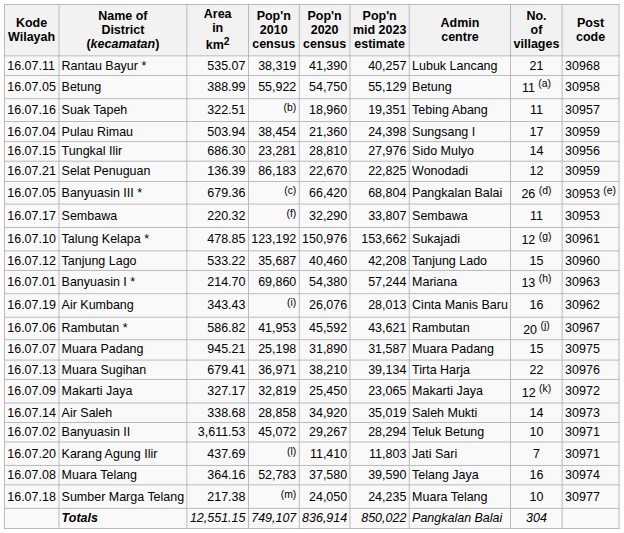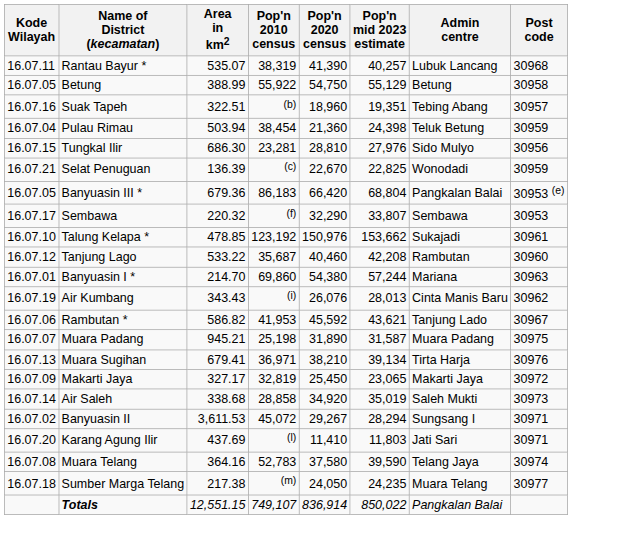 <table class="wikitable sortable">
 <tr>
 <th>Kode <br>Wilayah</th>
 <th>Name of<br>District <br>(<em>kecamatan</em>)</th>
 <th>Area <br>in<br>km<sup>2</sup></th>
 <th>Pop'n <br> 2010<br>census</th>
 <th>Pop'n <br> 2020<br>census</th>
 <th>Pop'n <br>mid 2023<br>estimate</th>
 <th>Admin<br> centre</th>
-<th>No.<br>of<br>villages</th>
 <th>Post<br>code</th>
 </tr>
 <tr>
 <td>16.07.11</td>
 <td>Rantau Bayur *</td>
 <td align="right">535.07</td>
 <td align="right">38,319</td>
 <td align="right">41,390</td>
 <td align="right">40,257</td>
 <td>Lubuk Lancang</td>
-<td align="center">21</td>
 <td>30968</td>
 </tr>
 <tr>
 <td>16.07.05</td>
 <td>Betung</td>
 <td align="right">388.99</td>
 <td align="right">55,922</td>
 <td align="right">54,750</td>
 <td align="right">55,129</td>
 <td>Betung</td>
-<td align="center">11 <sup>(a)</sup></td>
 <td>30958</td>
 </tr>
 <tr>
 <td>16.07.16</td>
 <td>Suak Tapeh</td>
 <td align="right">322.51</td>
 <td align="right"><sup>(b)</sup></td>
 <td align="right">18,960</td>
 <td align="right">19,351</td>
 <td>Tebing Abang</td>
-<td align="center">11</td>
 <td>30957</td>
 </tr>
 <tr>
 <td>16.07.04</td>
 <td>Pulau Rimau</td>
 <td align="right">503.94</td>
 <td align="right">38,454</td>
 <td align="right">21,360</td>
 <td align="right">24,398</td>
-<td>Sungsang I</td>
-<td align="center">17</td>
+<td>Teluk Betung</td>
 <td>30959</td>
 </tr>
 <tr>
 <td>16.07.15</td>
 <td>Tungkal Ilir</td>
 <td align="right">686.30</td>
 <td align="right">23,281</td>
 <td align="right">28,810</td>
 <td align="right">27,976</td>
 <td>Sido Mulyo</td>
-<td align="center">14</td>
 <td>30956</td>
 </tr>
 <tr>
 <td>16.07.21</td>
 <td>Selat Penuguan</td>
 <td align="right">136.39</td>
-<td align="right">86,183</td>
+<td align="right"><sup>(c)</sup></td>
 <td align="right">22,670</td>
 <td align="right">22,825</td>
 <td>Wonodadi</td>
-<td align="center">12</td>
 <td>30959</td>
 </tr>
 <tr>
 <td>16.07.05</td>
 <td>Banyuasin III *</td>
 <td align="right">679.36</td>
-<td align="right"><sup>(c)</sup></td>
+<td align="right">86,183</td>
 <td align="right">66,420</td>
 <td align="right">68,804</td>
 <td>Pangkalan Balai</td>
-<td align="center">26 <sup>(d)</sup></td>
 <td>30953 <sup>(e)</sup></td>
 </tr>
 <tr>
 <td>16.07.17</td>
 <td>Sembawa</td>
 <td align="right">220.32</td>
 <td align="right"><sup>(f)</sup></td>
 <td align="right">32,290</td>
 <td align="right">33,807</td>
 <td>Sembawa</td>
-<td align="center">11</td>
 <td>30953</td>
 </tr>
 <tr>
 <td>16.07.10</td>
 <td>Talung Kelapa *</td>
 <td align="right">478.85</td>
 <td align="right">123,192</td>
 <td align="right">150,976</td>
 <td align="right">153,662</td>
 <td>Sukajadi</td>
-<td align="center">12 <sup>(g)</sup></td>
 <td>30961</td>
 </tr>
 <tr>
 <td>16.07.12</td>
 <td>Tanjung Lago</td>
 <td align="right">533.22</td>
 <td align="right">35,687</td>
 <td align="right">40,460</td>
 <td align="right">42,208</td>
-<td>Tanjung Lado</td>
-<td align="center">15</td>
+<td>Rambutan</td>
 <td>30960</td>
 </tr>
 <tr>
 <td>16.07.01</td>
 <td>Banyuasin I *</td>
 <td align="right">214.70</td>
 <td align="right">69,860</td>
 <td align="right">54,380</td>
 <td align="right">57,244</td>
 <td>Mariana</td>
-<td align="center">13 <sup>(h)</sup></td>
 <td>30963</td>
 </tr>
 <tr>
 <td>16.07.19</td>
 <td>Air Kumbang</td>
 <td align="right">343.43</td>
 <td align="right"><sup>(i)</sup></td>
 <td align="right">26,076</td>
 <td align="right">28,013</td>
 <td>Cinta Manis Baru</td>
-<td align="center">16</td>
 <td>30962</td>
 </tr>
 <tr>
 <td>16.07.06</td>
 <td>Rambutan *</td>
 <td align="right">586.82</td>
 <td align="right">41,953</td>
 <td align="right">45,592</td>
 <td align="right">43,621</td>
-<td>Rambutan</td>
-<td align="center">20 <sup>(j)</sup></td>
+<td>Tanjung Lado</td>
 <td>30967</td>
 </tr>
 <tr>
 <td>16.07.07</td>
 <td>Muara Padang</td>
 <td align="right">945.21</td>
 <td align="right">25,198</td>
 <td align="right">31,890</td>
 <td align="right">31,587</td>
 <td>Muara Padang</td>
-<td align="center">15</td>
 <td>30975</td>
 </tr>
 <tr>
 <td>16.07.13</td>
 <td>Muara Sugihan</td>
 <td align="right">679.41</td>
 <td align="right">36,971</td>
 <td align="right">38,210</td>
 <td align="right">39,134</td>
 <td>Tirta Harja</td>
-<td align="center">22</td>
 <td>30976</td>
 </tr>
 <tr>
 <td>16.07.09</td>
 <td>Makarti Jaya</td>
 <td align="right">327.17</td>
 <td align="right">32,819</td>
 <td align="right">25,450</td>
 <td align="right">23,065</td>
 <td>Makarti Jaya</td>
-<td align="center">12 <sup>(k)</sup></td>
 <td>30972</td>
 </tr>
 <tr>
 <td>16.07.14</td>
 <td>Air Saleh</td>
 <td align="right">338.68</td>
 <td align="right">28,858</td>
 <td align="right">34,920</td>
 <td align="right">35,019</td>
 <td>Saleh Mukti</td>
-<td align="center">14</td>
 <td>30973</td>
 </tr>
 <tr>
 <td>16.07.02</td>
 <td>Banyuasin II</td>
 <td align="right">3,611.53</td>
 <td align="right">45,072</td>
 <td align="right">29,267</td>
 <td align="right">28,294</td>
-<td>Teluk Betung</td>
-<td align="center">10</td>
+<td>Sungsang I</td>
 <td>30971</td>
 </tr>
 <tr>
 <td>16.07.20</td>
 <td>Karang Agung Ilir</td>
 <td align="right">437.69</td>
 <td align="right"><sup>(l)</sup></td>
 <td align="right">11,410</td>
 <td align="right">11,803</td>
 <td>Jati Sari</td>
-<td align="center">7</td>
 <td>30971</td>
 </tr>
 <tr>
 <td>16.07.08</td>
 <td>Muara Telang</td>
 <td align="right">364.16</td>
 <td align="right">52,783</td>
 <td align="right">37,580</td>
 <td align="right">39,590</td>
 <td>Telang Jaya</td>
-<td align="center">16</td>
 <td>30974</td>
 </tr>
 <tr>
 <td>16.07.18</td>
 <td>Sumber Marga Telang</td>
 <td align="right">217.38</td>
 <td align="right"><sup>(m)</sup></td>
 <td align="right">24,050</td>
 <td align="right">24,235</td>
 <td>Muara Telang</td>
-<td align="center">10</td>
 <td>30977</td>
 </tr>
 <tr>
 <td></td>
 <td><strong><em>Totals</em></strong></td>
 <td align="right"><em>12,551.15</em></td>
 <td align="right"><em>749,107</em></td>
 <td align="right"><em>836,914</em></td>
 <td align="right"><em>850,022</em></td>
 <td><em>Pangkalan Balai</em></td>
-<td align="center"><em>304</em></td>
 <td></td>
 </tr>
 </table>
